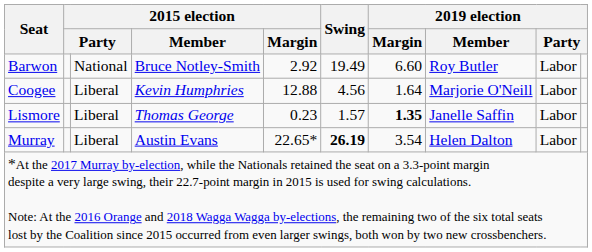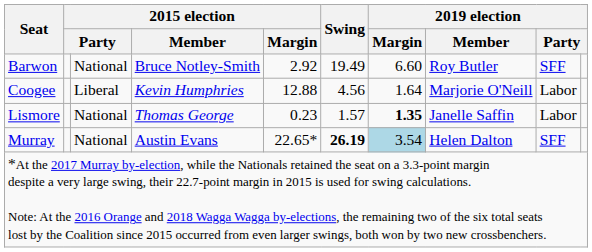 <table class="wikitable">
 <tr style="text-align:center">
 <th rowspan="2">Seat</th>
 <th colspan="4">2015 election</th>
 <th rowspan="2">Swing</th>
 <th colspan="4">2019 election</th>
 </tr>
 <tr style="text-align:center">
 <th colspan="2">Party</th>
 <th>Member</th>
 <th>Margin</th>
 <th>Margin</th>
 <th>Member</th>
 <th colspan="2">Party</th>
 </tr>
 <tr>
 <td><a href='#'>Barwon</a></td>
 <td></td>
 <td>National</td>
 <td><a href='#'>Bruce Notley-Smith</a></td>
 <td style="text-align:right;">2.92</td>
 <td style="text-align:right;">19.49</td>
 <td style="text-align:right;">6.60</td>
 <td><a href='#'>Roy Butler</a></td>
-<td>Labor</td>
+<td><a href='#'>SFF</a></td>
 <td></td>
 </tr>
 <tr>
 <td><a href='#'>Coogee</a></td>
 <td></td>
 <td>Liberal</td>
 <td><em><a href='#'>Kevin Humphries</a></em></td>
 <td style="text-align:right;">12.88</td>
 <td style="text-align:right;">4.56</td>
 <td style="text-align:right;">1.64</td>
 <td><a href='#'>Marjorie O'Neill</a></td>
 <td>Labor</td>
 <td></td>
 </tr>
 <tr>
 <td><a href='#'>Lismore</a></td>
 <td></td>
-<td>Liberal</td>
+<td>National</td>
 <td><em><a href='#'>Thomas George</a></em></td>
 <td style="text-align:right;">0.23</td>
 <td style="text-align:right;">1.57</td>
 <td style="text-align:right;"><strong>1.35</strong></td>
 <td><a href='#'>Janelle Saffin</a></td>
 <td>Labor</td>
 <td></td>
 </tr>
 <tr>
 <td><a href='#'>Murray</a></td>
 <td></td>
-<td>Liberal</td>
+<td>National</td>
 <td><a href='#'>Austin Evans</a></td>
 <td style="text-align:right;">22.65*</td>
 <td style="text-align:right;"><strong>26.19</strong></td>
-<td style="text-align:right;">3.54</td>
+<td style="background: lightblue; text-align:right;">3.54</td>
 <td><a href='#'>Helen Dalton</a></td>
-<td>Labor</td>
+<td><a href='#'>SFF</a></td>
 <td></td>
 </tr>
 <tr>
 <td colspan="10">*<small>At the <a href='#'>2017 Murray by-election</a>, while the Nationals retained the seat on a 3.3-point margin<br>despite a very large swing, their 22.7-point margin in 2015 is used for swing calculations.<br><br>Note: At the <a href='#'>2016 Orange</a> and <a href='#'>2018 Wagga Wagga by-elections</a>, the remaining two of the six total seats<br>lost by the Coalition since 2015 occurred from even larger swings, both won by two new crossbenchers.</small></td>
 </tr>
 </table>
